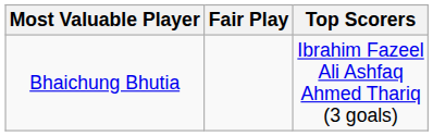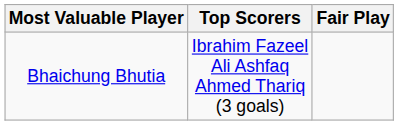 <table class="wikitable" style="text-align:center; margin:auto;">
 <tr>
 <th>Most Valuable Player</th>
+<th>Top Scorers</th>
 <th>Fair Play</th>
-<th>Top Scorers</th>
 </tr>
 <tr>
 <td> <a href='#'>Bhaichung Bhutia</a></td>
+<td> <a href='#'>Ibrahim Fazeel</a><br> <a href='#'>Ali Ashfaq</a><br> <a href='#'>Ahmed Thariq</a><br>(3 goals)</td>
 <td></td>
-<td> <a href='#'>Ibrahim Fazeel</a><br> <a href='#'>Ali Ashfaq</a><br> <a href='#'>Ahmed Thariq</a><br>(3 goals)</td>
 </tr>
 </table>
